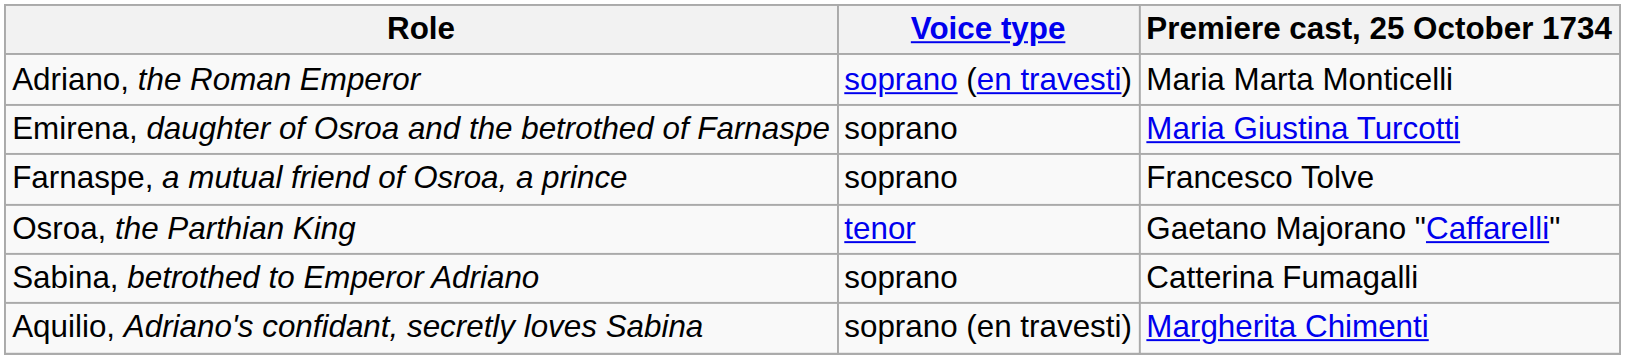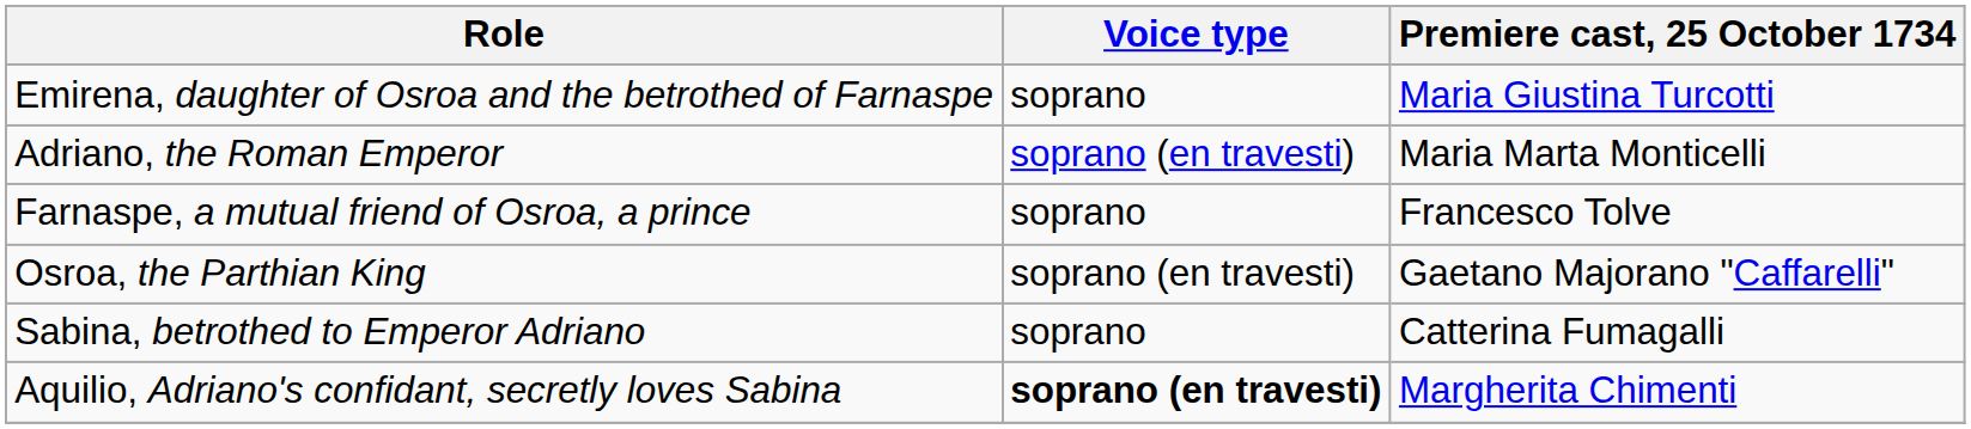 <table class="wikitable">
 <tr>
 <th>Role</th>
 <th><a href='#'>Voice type</a></th>
 <th>Premiere cast, 25 October 1734</th>
 </tr>
 <tr>
+<td>Emirena, <em>daughter of Osroa and the betrothed of Farnaspe</em></td>
+<td>soprano</td>
+<td><a href='#'>Maria Giustina Turcotti</a></td>
+</tr>
+<tr>
 <td>Adriano, <em>the Roman Emperor</em></td>
 <td><a href='#'>soprano</a> (<a href='#'>en travesti</a>)</td>
 <td>Maria Marta Monticelli</td>
-</tr>
-<tr>
-<td>Emirena, <em>daughter of Osroa and the betrothed of Farnaspe</em></td>
-<td>soprano</td>
-<td><a href='#'>Maria Giustina Turcotti</a></td>
 </tr>
 <tr>
 <td>Farnaspe, <em>a mutual friend of Osroa, a prince</em></td>
 <td>soprano</td>
 <td>Francesco Tolve</td>
 </tr>
 <tr>
 <td>Osroa, <em>the Parthian King</em></td>
-<td><a href='#'>tenor</a></td>
+<td>soprano (en travesti)</td>
 <td>Gaetano Majorano "<a href='#'>Caffarelli</a>"</td>
 </tr>
 <tr>
 <td>Sabina, <em>betrothed to Emperor Adriano</em></td>
 <td>soprano</td>
 <td>Catterina Fumagalli</td>
 </tr>
 <tr>
 <td>Aquilio, <em>Adriano's confidant, secretly loves Sabina</em></td>
-<td>soprano (en travesti)</td>
+<td><strong>soprano (en travesti)</strong></td>
 <td><a href='#'>Margherita Chimenti</a></td>
 </tr>
 <tr>
 </tr>
 </table>
